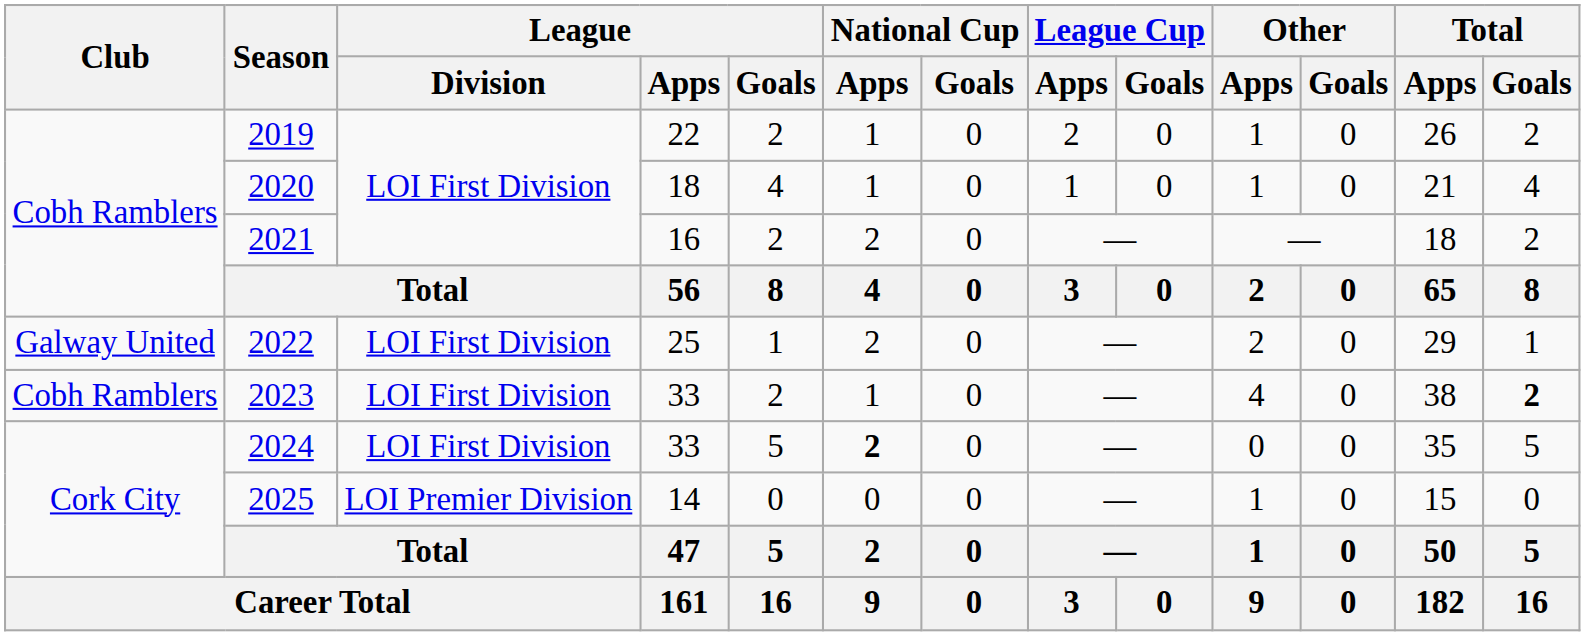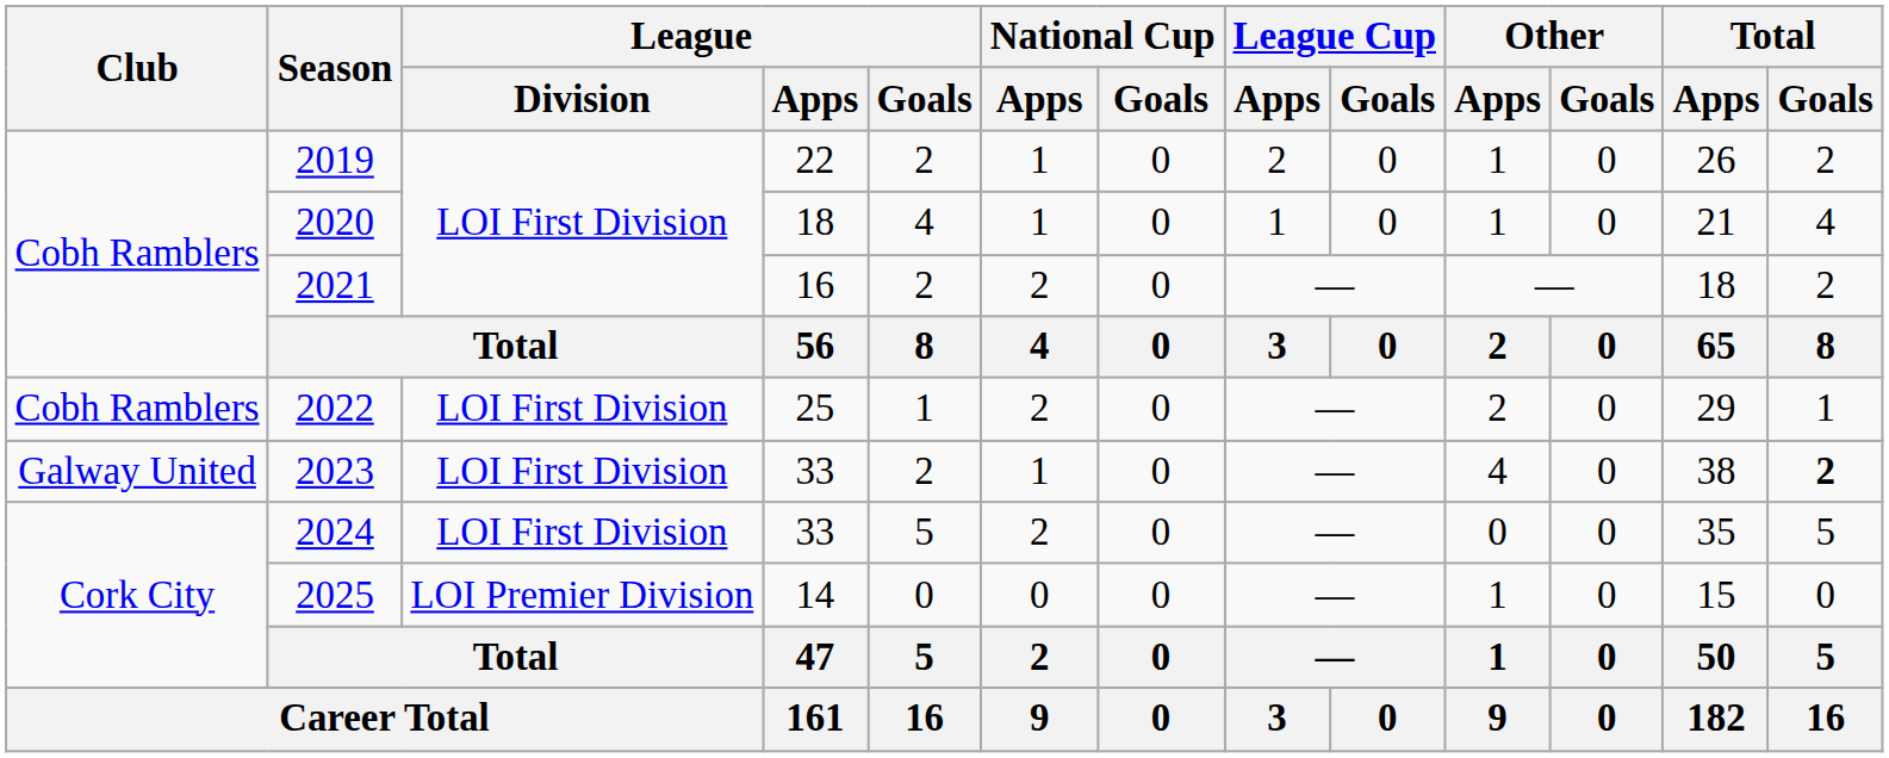 <table class=wikitable style="text-align: center">
 <tr>
 <th rowspan=2>Club</th>
 <th rowspan=2>Season</th>
 <th colspan=3>League</th>
 <th colspan=2>National Cup</th>
 <th colspan=2><a href='#'>League Cup</a></th>
 <th colspan=2>Other</th>
 <th colspan=2>Total</th>
 </tr>
 <tr>
 <th>Division</th>
 <th>Apps</th>
 <th>Goals</th>
 <th>Apps</th>
 <th>Goals</th>
 <th>Apps</th>
 <th>Goals</th>
 <th>Apps</th>
 <th>Goals</th>
 <th>Apps</th>
 <th>Goals</th>
 </tr>
 <tr>
 <td rowspan="4"><a href='#'>Cobh Ramblers</a></td>
 <td><a href='#'>2019</a></td>
 <td rowspan="3"><a href='#'>LOI First Division</a></td>
 <td>22</td>
 <td>2</td>
 <td>1</td>
 <td>0</td>
 <td>2</td>
 <td>0</td>
 <td>1</td>
 <td>0</td>
 <td>26</td>
 <td>2</td>
 </tr>
 <tr>
 <td><a href='#'>2020</a></td>
 <td>18</td>
 <td>4</td>
 <td>1</td>
 <td>0</td>
 <td>1</td>
 <td>0</td>
 <td>1</td>
 <td>0</td>
 <td>21</td>
 <td>4</td>
 </tr>
 <tr>
 <td><a href='#'>2021</a></td>
 <td>16</td>
 <td>2</td>
 <td>2</td>
 <td>0</td>
 <td colspan="2">—</td>
 <td colspan="2">—</td>
 <td>18</td>
 <td>2</td>
 </tr>
 <tr>
 <th colspan="2">Total</th>
 <th>56</th>
 <th>8</th>
 <th>4</th>
 <th>0</th>
 <th>3</th>
 <th>0</th>
 <th>2</th>
 <th>0</th>
 <th>65</th>
 <th>8</th>
 </tr>
 <tr>
-<td><a href='#'>Galway United</a></td>
+<td><a href='#'>Cobh Ramblers</a></td>
 <td><a href='#'>2022</a></td>
 <td><a href='#'>LOI First Division</a></td>
 <td>25</td>
 <td>1</td>
 <td>2</td>
 <td>0</td>
 <td colspan="2">—</td>
 <td>2</td>
 <td>0</td>
 <td>29</td>
 <td>1</td>
 </tr>
 <tr>
-<td><a href='#'>Cobh Ramblers</a></td>
+<td><a href='#'>Galway United</a></td>
 <td><a href='#'>2023</a></td>
 <td><a href='#'>LOI First Division</a></td>
 <td>33</td>
 <td>2</td>
 <td>1</td>
 <td>0</td>
 <td colspan="2">—</td>
 <td>4</td>
 <td>0</td>
 <td>38</td>
 <td><strong>2</strong></td>
 </tr>
 <tr>
 <td rowspan="3"><a href='#'>Cork City</a></td>
 <td><a href='#'>2024</a></td>
 <td><a href='#'>LOI First Division</a></td>
 <td>33</td>
 <td>5</td>
-<td><strong>2</strong></td>
+<td>2</td>
 <td>0</td>
 <td colspan="2">—</td>
 <td>0</td>
 <td>0</td>
 <td>35</td>
 <td>5</td>
 </tr>
 <tr>
 <td><a href='#'>2025</a></td>
 <td><a href='#'>LOI Premier Division</a></td>
 <td>14</td>
 <td>0</td>
 <td>0</td>
 <td>0</td>
 <td colspan="2">—</td>
 <td>1</td>
 <td>0</td>
 <td>15</td>
 <td>0</td>
 </tr>
 <tr>
 <th colspan="2">Total</th>
 <th>47</th>
 <th>5</th>
 <th>2</th>
 <th>0</th>
 <th colspan="2">—</th>
 <th>1</th>
 <th>0</th>
 <th>50</th>
 <th>5</th>
 </tr>
 <tr>
 <th colspan="3">Career Total</th>
 <th>161</th>
 <th>16</th>
 <th>9</th>
 <th>0</th>
 <th>3</th>
 <th>0</th>
 <th>9</th>
 <th>0</th>
 <th>182</th>
 <th>16</th>
 </tr>
 </table>
